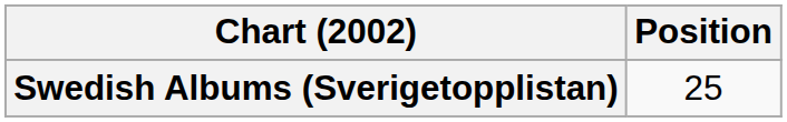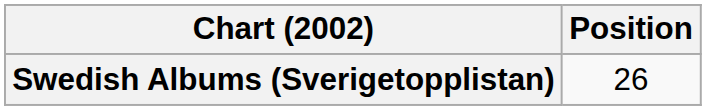 <table class="wikitable plainrowheaders" style="text-align:center">
 <tr>
 <th scope="col">Chart (2002)</th>
 <th scope="col">Position</th>
 </tr>
 <tr>
 <th scope="row">Swedish Albums (Sverigetopplistan)</th>
-<td>25</td>
+<td>26</td>
 </tr>
 </table>
